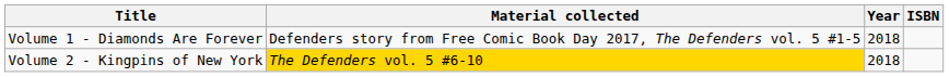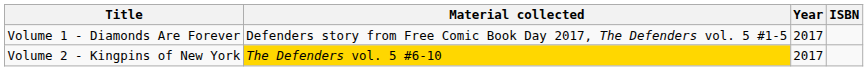 <table class="wikitable sortable">
 <tr>
 <th>Title</th>
 <th>Material collected</th>
 <th>Year</th>
 <th>ISBN</th>
 </tr>
 <tr>
 <td>Volume 1 - Diamonds Are Forever</td>
 <td>Defenders story from Free Comic Book Day 2017, <em>The Defenders</em> vol. 5 #1-5</td>
-<td>2018</td>
+<td>2017</td>
 <td></td>
 </tr>
 <tr>
 <td>Volume 2 - Kingpins of New York</td>
 <td style="background: gold;"><em>The Defenders</em> vol. 5 #6-10</td>
-<td>2018</td>
+<td>2017</td>
 <td></td>
 </tr>
 </table>
